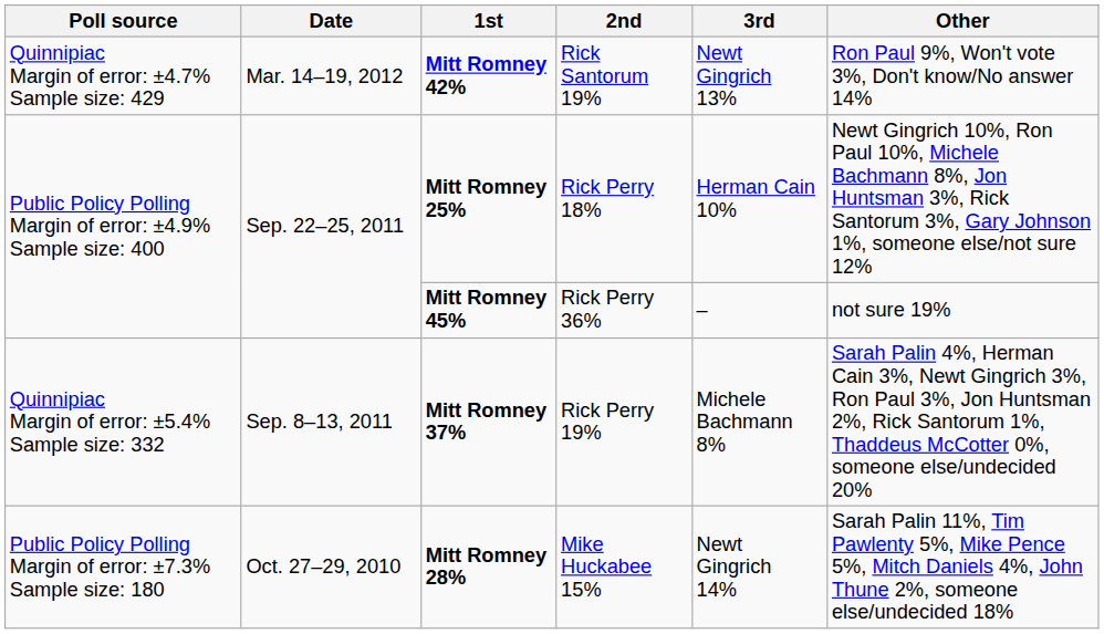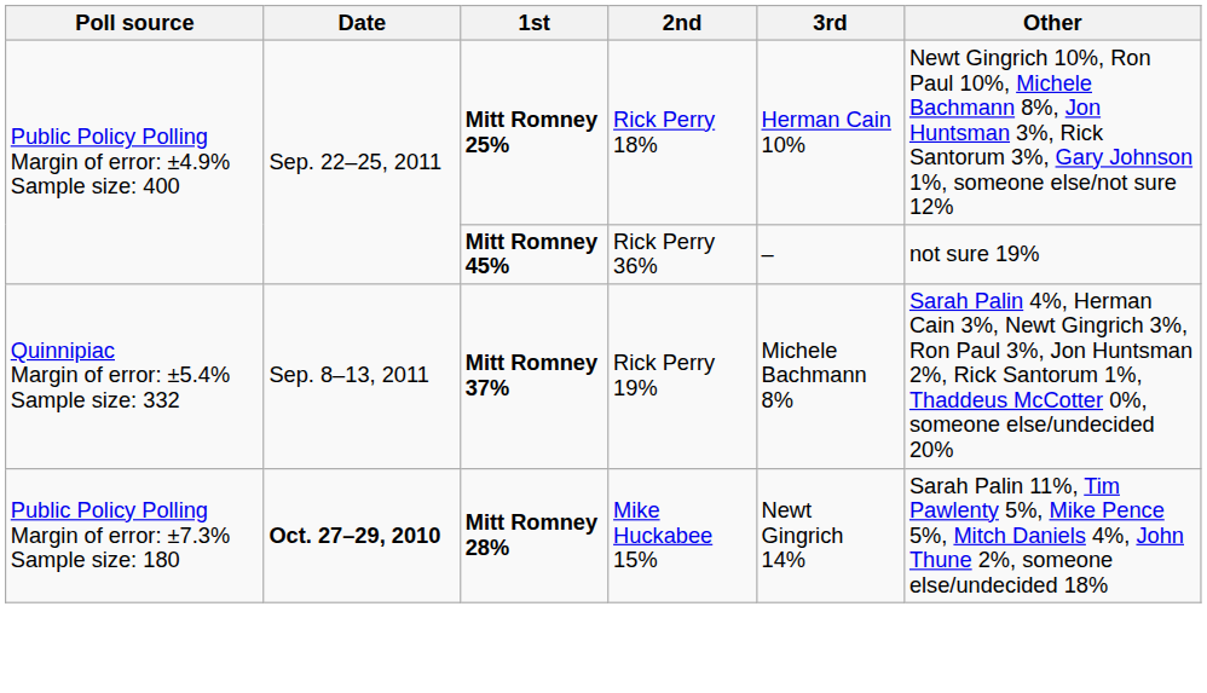 <table class="wikitable">
 <tr>
 <th style="width:180px;">Poll source</th>
 <th style="width:135px;">Date</th>
 <th style="width:100px;">1st</th>
 <th style="width:100px;">2nd</th>
 <th style="width:100px;">3rd</th>
 <th>Other</th>
-</tr>
-<tr>
-<td><a href='#'>Quinnipiac</a><br>Margin of error: ±4.7%<br>Sample size: 429</td>
-<td>Mar. 14–19, 2012</td>
-<td><strong><a href='#'>Mitt Romney</a><br>42%</strong></td>
-<td><a href='#'>Rick Santorum</a><br>19%</td>
-<td><a href='#'>Newt Gingrich</a><br>13%</td>
-<td><a href='#'>Ron Paul</a> 9%, Won't vote 3%, Don't know/No answer 14%</td>
 </tr>
 <tr>
 <td rowspan="2"><a href='#'>Public Policy Polling</a><br>Margin of error: ±4.9%<br>Sample size: 400</td>
 <td rowspan="2">Sep. 22–25, 2011</td>
 <td><strong>Mitt Romney<br>25%</strong></td>
 <td><a href='#'>Rick Perry</a><br>18%</td>
 <td><a href='#'>Herman Cain</a><br>10%</td>
 <td>Newt Gingrich 10%, Ron Paul 10%, <a href='#'>Michele Bachmann</a> 8%, <a href='#'>Jon Huntsman</a> 3%, Rick Santorum 3%, <a href='#'>Gary Johnson</a> 1%, someone else/not sure 12%</td>
 </tr>
 <tr>
 <td><strong>Mitt Romney<br>45%</strong></td>
 <td>Rick Perry<br>36%</td>
 <td>–</td>
 <td>not sure 19%</td>
 </tr>
 <tr>
 <td><a href='#'>Quinnipiac</a><br>Margin of error: ±5.4%<br>Sample size: 332</td>
 <td>Sep. 8–13, 2011</td>
 <td><strong>Mitt Romney<br>37%</strong></td>
 <td>Rick Perry<br>19%</td>
 <td>Michele Bachmann<br>8%</td>
 <td><a href='#'>Sarah Palin</a> 4%, Herman Cain 3%, Newt Gingrich 3%, Ron Paul 3%, Jon Huntsman 2%, Rick Santorum 1%, <a href='#'>Thaddeus McCotter</a> 0%, someone else/undecided 20%</td>
 </tr>
 <tr>
 <td><a href='#'>Public Policy Polling</a><br>Margin of error: ±7.3%<br>Sample size: 180</td>
-<td>Oct. 27–29, 2010</td>
+<td><strong>Oct. 27–29, 2010</strong></td>
 <td><strong>Mitt Romney<br>28%</strong></td>
 <td><a href='#'>Mike Huckabee</a><br>15%</td>
 <td>Newt Gingrich<br>14%</td>
 <td>Sarah Palin 11%, <a href='#'>Tim Pawlenty</a> 5%, <a href='#'>Mike Pence</a> 5%, <a href='#'>Mitch Daniels</a> 4%, <a href='#'>John Thune</a> 2%, someone else/undecided 18%</td>
 </tr>
 </table>
